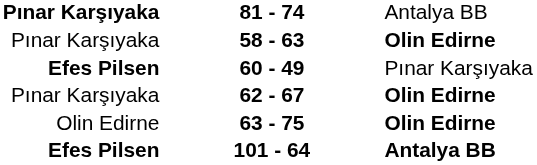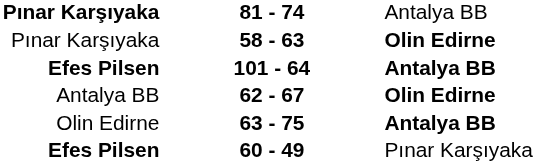 <table width=100% cellspacing=1>
 <tr>
 <th width=20%></th>
 <th width=12%></th>
 <th></th>
 </tr>
 <tr>
 <td></td>
 </tr>
 <tr style=font-size:90%>
 <td align=right><strong>Pınar Karşıyaka</strong></td>
 <td align=center><strong>81 - 74</strong></td>
 <td>Antalya BB</td>
 </tr>
 <tr style=font-size:90%>
 <td align=right>Pınar Karşıyaka</td>
 <td align=center><strong>58 - 63</strong></td>
 <td><strong>Olin Edirne</strong></td>
 </tr>
 <tr style=font-size:90%>
 <td align=right><strong>Efes Pilsen</strong></td>
-<td align=center><strong>60 - 49</strong></td>
-<td>Pınar Karşıyaka</td>
+<td align=center><strong>101 - 64</strong></td>
+<td><strong>Antalya BB</strong></td>
 </tr>
 <tr style=font-size:90%>
-<td align=right>Pınar Karşıyaka</td>
+<td align=right>Antalya BB</td>
 <td align=center><strong>62 - 67</strong></td>
 <td><strong>Olin Edirne</strong></td>
 </tr>
 <tr style=font-size:90%>
 <td align=right>Olin Edirne</td>
 <td align=center><strong>63 - 75</strong></td>
-<td><strong>Olin Edirne</strong></td>
+<td><strong>Antalya BB</strong></td>
 </tr>
 <tr style=font-size:90%>
 <td align=right><strong>Efes Pilsen</strong></td>
-<td align=center><strong>101 - 64</strong></td>
-<td><strong>Antalya BB</strong></td>
+<td align=center><strong>60 - 49</strong></td>
+<td>Pınar Karşıyaka</td>
 </tr>
 </table>
